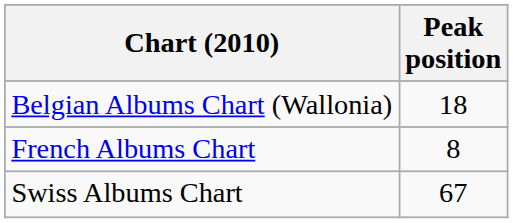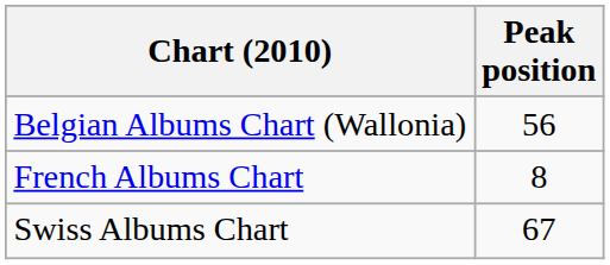 <table class="wikitable sortable">
 <tr>
 <th>Chart (2010)</th>
 <th>Peak<br>position</th>
 </tr>
 <tr>
 <td><a href='#'>Belgian Albums Chart</a> (Wallonia)</td>
-<td style="text-align:center;">18</td>
+<td style="text-align:center;">56</td>
 </tr>
 <tr>
 <td align="left"><a href='#'>French Albums Chart</a></td>
 <td style="text-align:center;">8</td>
 </tr>
 <tr>
 <td align="left">Swiss Albums Chart</td>
 <td style="text-align:center;">67</td>
 </tr>
 </table>
